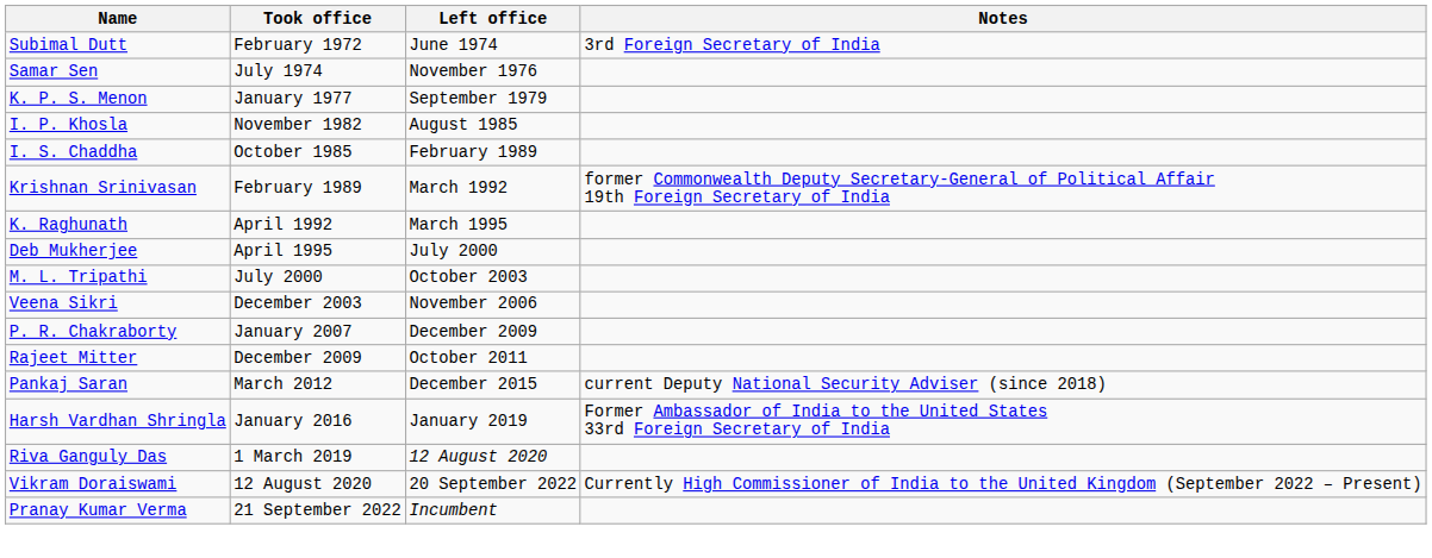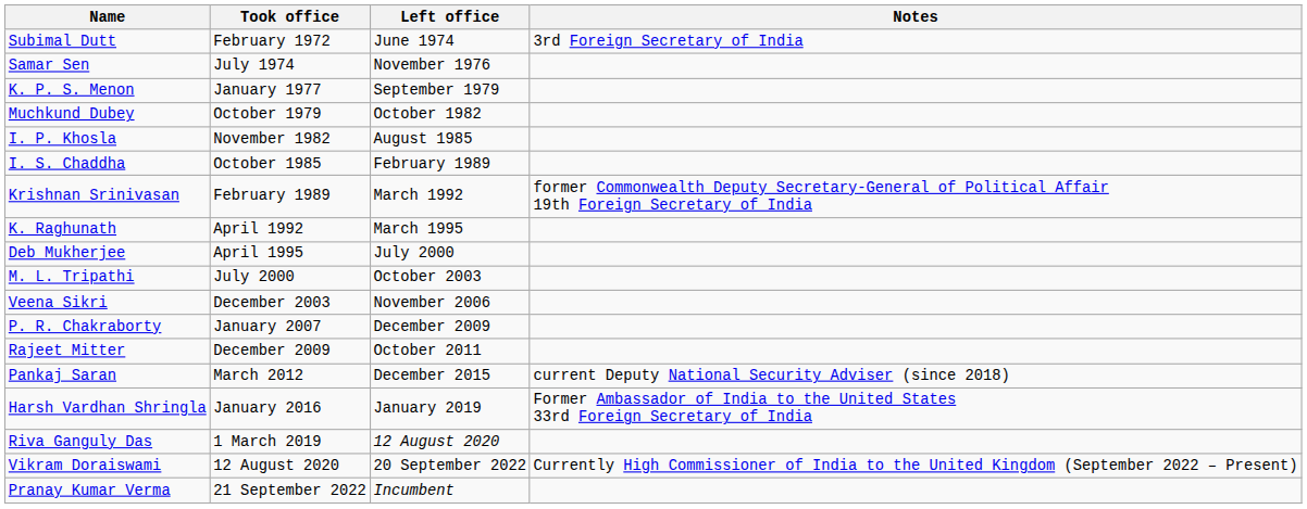 <table class="wikitable">
 <tr>
 <th>Name</th>
 <th>Took office</th>
 <th>Left office</th>
 <th>Notes</th>
 </tr>
 <tr>
 <td><a href='#'>Subimal Dutt</a></td>
 <td>February 1972</td>
 <td>June 1974</td>
 <td>3rd <a href='#'>Foreign Secretary of India</a></td>
 </tr>
 <tr>
 <td><a href='#'>Samar Sen</a></td>
 <td>July 1974</td>
 <td>November 1976</td>
 <td></td>
 </tr>
 <tr>
 <td><a href='#'>K. P. S. Menon</a></td>
 <td>January 1977</td>
 <td>September 1979</td>
+<td></td>
+</tr>
+<tr>
+<td><a href='#'>Muchkund Dubey</a></td>
+<td>October 1979</td>
+<td>October 1982</td>
 <td></td>
 </tr>
 <tr>
 <td><a href='#'>I. P. Khosla</a></td>
 <td>November 1982</td>
 <td>August 1985</td>
 <td></td>
 </tr>
 <tr>
 <td><a href='#'>I. S. Chaddha</a></td>
 <td>October 1985</td>
 <td>February 1989</td>
 <td></td>
 </tr>
 <tr>
 <td><a href='#'>Krishnan Srinivasan</a></td>
 <td>February 1989</td>
 <td>March 1992</td>
 <td>former <a href='#'>Commonwealth Deputy Secretary-General of Political Affair</a> <br> 19th <a href='#'>Foreign Secretary of India</a></td>
 </tr>
 <tr>
 <td><a href='#'>K. Raghunath</a></td>
 <td>April 1992</td>
 <td>March 1995</td>
 <td></td>
 </tr>
 <tr>
 <td><a href='#'>Deb Mukherjee</a></td>
 <td>April 1995</td>
 <td>July 2000</td>
 <td></td>
 </tr>
 <tr>
 <td><a href='#'>M. L. Tripathi</a></td>
 <td>July 2000</td>
 <td>October 2003</td>
 <td></td>
 </tr>
 <tr>
 <td><a href='#'>Veena Sikri</a></td>
 <td>December 2003</td>
 <td>November 2006</td>
 <td></td>
 </tr>
 <tr>
 <td><a href='#'>P. R. Chakraborty</a></td>
 <td>January 2007</td>
 <td>December 2009</td>
 <td></td>
 </tr>
 <tr>
 <td><a href='#'>Rajeet Mitter</a></td>
 <td>December 2009</td>
 <td>October 2011</td>
 <td></td>
 </tr>
 <tr>
 <td><a href='#'>Pankaj Saran</a></td>
 <td>March 2012</td>
 <td>December 2015</td>
 <td>current Deputy <a href='#'>National Security Adviser</a> (since 2018)</td>
 </tr>
 <tr>
 <td><a href='#'>Harsh Vardhan Shringla</a></td>
 <td>January 2016</td>
 <td>January 2019</td>
 <td>Former <a href='#'>Ambassador of India to the United States</a> <br> 33rd <a href='#'>Foreign Secretary of India</a></td>
 </tr>
 <tr>
 <td><a href='#'>Riva Ganguly Das</a></td>
 <td>1 March 2019</td>
 <td><em>12 August 2020</em></td>
 <td></td>
 </tr>
 <tr>
 <td><a href='#'>Vikram Doraiswami</a></td>
 <td>12 August 2020</td>
 <td>20 September 2022</td>
 <td>Currently <a href='#'>High Commissioner of India to the United Kingdom</a> (September 2022 – Present)</td>
 </tr>
 <tr>
 <td><a href='#'>Pranay Kumar Verma</a></td>
 <td>21 September 2022</td>
 <td><em>Incumbent</em></td>
 </tr>
 </table>
